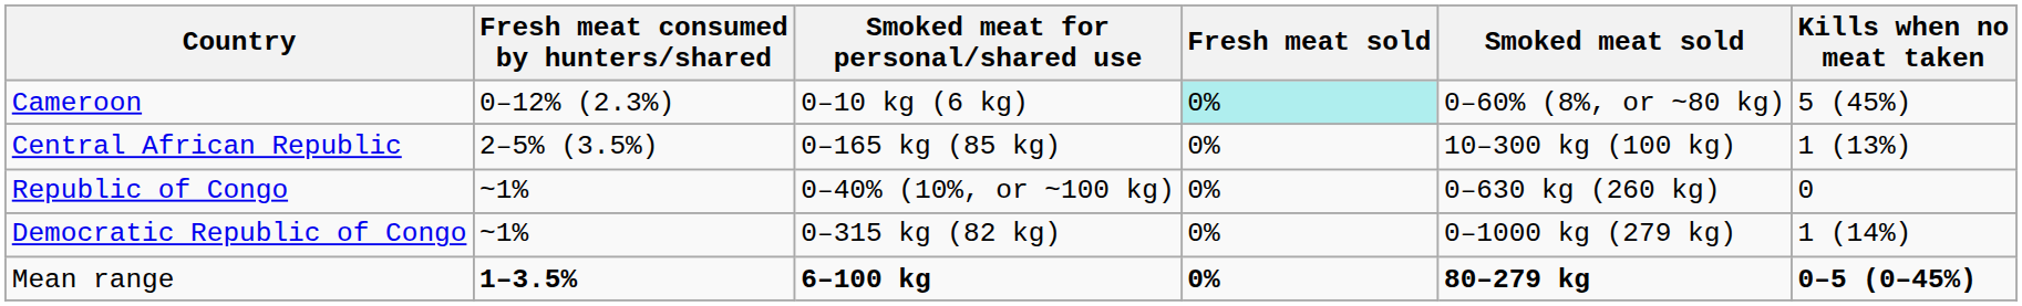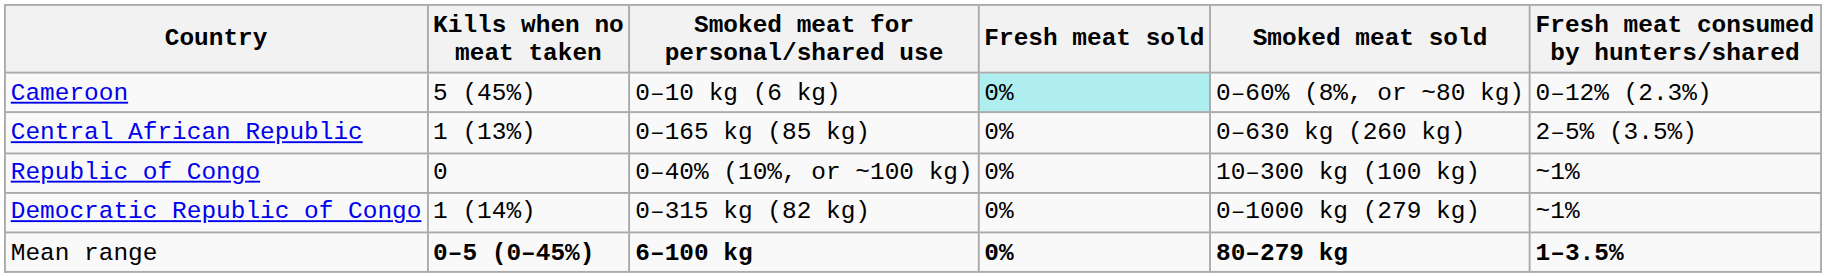 <table class="wikitable sortable">
 <tr>
 <th>Country</th>
-<th>Fresh meat consumed<br>by hunters/shared</th>
+<th>Kills when no<br>meat taken</th>
 <th>Smoked meat for<br>personal/shared use</th>
 <th>Fresh meat sold</th>
 <th>Smoked meat sold</th>
-<th>Kills when no<br>meat taken</th>
+<th>Fresh meat consumed<br>by hunters/shared</th>
 </tr>
 <tr>
 <td><a href='#'>Cameroon</a></td>
-<td>0–12% (2.3%)</td>
+<td>5 (45%)</td>
 <td>0–10 kg (6 kg)</td>
 <td style="background: paleturquoise;">0%</td>
 <td>0–60% (8%, or ~80 kg)</td>
-<td>5 (45%)</td>
+<td>0–12% (2.3%)</td>
 </tr>
 <tr>
 <td><a href='#'>Central African Republic</a></td>
-<td>2–5% (3.5%)</td>
+<td>1 (13%)</td>
 <td>0–165 kg (85 kg)</td>
 <td>0%</td>
-<td>10–300 kg (100 kg)</td>
-<td>1 (13%)</td>
+<td>0–630 kg (260 kg)</td>
+<td>2–5% (3.5%)</td>
 </tr>
 <tr>
 <td><a href='#'>Republic of Congo</a></td>
-<td>~1%</td>
+<td>0</td>
 <td>0–40% (10%, or ~100 kg)</td>
 <td>0%</td>
-<td>0–630 kg (260 kg)</td>
-<td>0</td>
+<td>10–300 kg (100 kg)</td>
+<td>~1%</td>
 </tr>
 <tr>
 <td><a href='#'>Democratic Republic of Congo</a></td>
-<td>~1%</td>
+<td>1 (14%)</td>
 <td>0–315 kg (82 kg)</td>
 <td>0%</td>
 <td>0–1000 kg (279 kg)</td>
-<td>1 (14%)</td>
+<td>~1%</td>
 </tr>
 <tr>
 <td>Mean range</td>
-<td><strong>1–3.5%</strong></td>
+<td><strong>0–5 (0–45%)</strong></td>
 <td><strong>6–100 kg</strong></td>
 <td><strong>0%</strong></td>
 <td><strong>80–279 kg</strong></td>
-<td><strong>0–5 (0–45%)</strong></td>
+<td><strong>1–3.5%</strong></td>
 </tr>
 </table>
